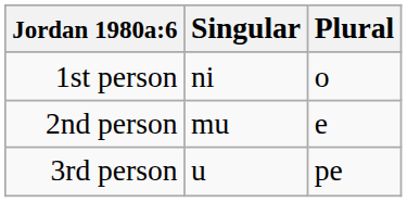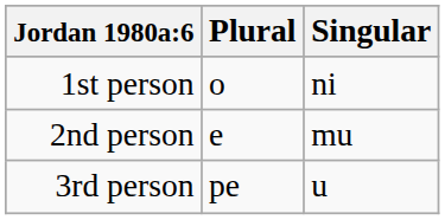 <table class="wikitable">
 <tr>
 <th><small>Jordan 1980a:6</small></th>
+<th>Plural</th>
 <th>Singular</th>
-<th>Plural</th>
 </tr>
 <tr>
 <td style="text-align:right">1st person</td>
+<td>o</td>
 <td>ni</td>
-<td>o</td>
 </tr>
 <tr>
 <td style="text-align:right">2nd person</td>
+<td>e</td>
 <td>mu</td>
-<td>e</td>
 </tr>
 <tr>
 <td style="text-align:right">3rd person</td>
+<td>pe</td>
 <td>u</td>
-<td>pe</td>
 </tr>
 </table>
